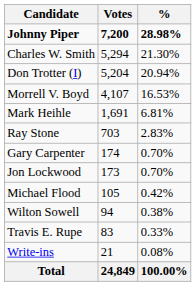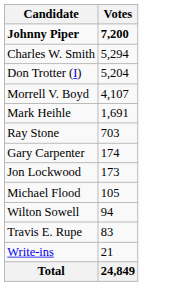 <table class="wikitable">
 <tr>
 <th>Candidate</th>
 <th>Votes</th>
-<th>%</th>
 </tr>
 <tr>
 <td><strong>Johnny Piper</strong></td>
 <td><strong>7,200</strong></td>
-<td><strong>28.98%</strong></td>
 </tr>
 <tr>
 <td>Charles W. Smith</td>
 <td>5,294</td>
-<td>21.30%</td>
 </tr>
 <tr>
 <td>Don Trotter (<a href='#'>I</a>)</td>
 <td>5,204</td>
-<td>20.94%</td>
 </tr>
 <tr>
 <td>Morrell V. Boyd</td>
 <td>4,107</td>
-<td>16.53%</td>
 </tr>
 <tr>
 <td>Mark Heihle</td>
 <td>1,691</td>
-<td>6.81%</td>
 </tr>
 <tr>
 <td>Ray Stone</td>
 <td>703</td>
-<td>2.83%</td>
 </tr>
 <tr>
 <td>Gary Carpenter</td>
 <td>174</td>
-<td>0.70%</td>
 </tr>
 <tr>
 <td>Jon Lockwood</td>
 <td>173</td>
-<td>0.70%</td>
 </tr>
 <tr>
 <td>Michael Flood</td>
 <td>105</td>
-<td>0.42%</td>
 </tr>
 <tr>
 <td>Wilton Sowell</td>
 <td>94</td>
-<td>0.38%</td>
 </tr>
 <tr>
 <td>Travis E. Rupe</td>
 <td>83</td>
-<td>0.33%</td>
 </tr>
 <tr>
 <td><a href='#'>Write-ins</a></td>
 <td>21</td>
-<td>0.08%</td>
 </tr>
 <tr>
 <th>Total</th>
 <th><strong>24,849</strong></th>
-<th>100.00%</th>
 </tr>
 </table>
